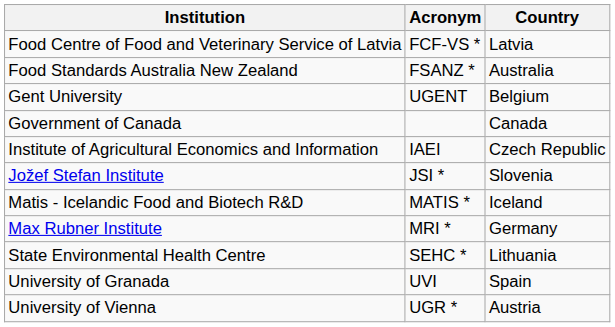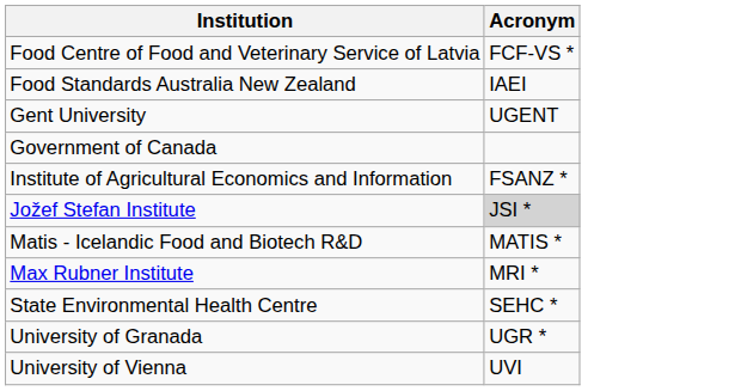 <table class="wikitable sortable">
 <tr>
 <th>Institution</th>
 <th>Acronym</th>
-<th>Country</th>
 </tr>
 <tr>
 <td>Food Centre of Food and Veterinary Service of Latvia</td>
 <td>FCF-VS *</td>
-<td>Latvia</td>
 </tr>
 <tr>
 <td>Food Standards Australia New Zealand</td>
-<td>FSANZ *</td>
-<td>Australia</td>
+<td>IAEI</td>
 </tr>
 <tr>
 <td>Gent University</td>
 <td>UGENT</td>
-<td>Belgium</td>
 </tr>
 <tr>
 <td>Government of Canada</td>
 <td></td>
-<td>Canada</td>
 </tr>
 <tr>
 <td>Institute of Agricultural Economics and Information</td>
-<td>IAEI</td>
-<td>Czech Republic</td>
+<td>FSANZ *</td>
 </tr>
 <tr>
 <td><a href='#'>Jožef Stefan Institute</a></td>
-<td>JSI *</td>
-<td>Slovenia</td>
+<td style="background: lightgrey;">JSI *</td>
 </tr>
 <tr>
 <td>Matis - Icelandic Food and Biotech R&D</td>
 <td>MATIS *</td>
-<td>Iceland</td>
 </tr>
 <tr>
 <td><a href='#'>Max Rubner Institute</a></td>
 <td>MRI *</td>
-<td>Germany</td>
 </tr>
 <tr>
 <td>State Environmental Health Centre</td>
 <td>SEHC *</td>
-<td>Lithuania</td>
 </tr>
 <tr>
 <td>University of Granada</td>
-<td>UVI</td>
-<td>Spain</td>
+<td>UGR *</td>
 </tr>
 <tr>
 <td>University of Vienna</td>
-<td>UGR *</td>
-<td>Austria</td>
+<td>UVI</td>
 </tr>
 </table>
